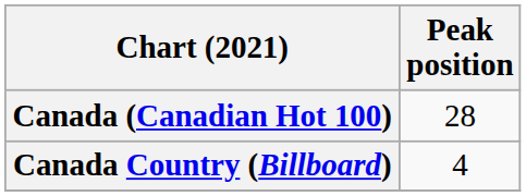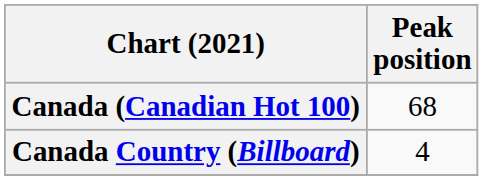 <table class="wikitable sortable plainrowheaders" style="text-align:center;">
 <tr>
 <th>Chart (2021)</th>
 <th>Peak <br> position</th>
 </tr>
 <tr>
 <th scope="row">Canada (<a href='#'>Canadian Hot 100</a>)</th>
-<td>28</td>
+<td>68</td>
 </tr>
 <tr>
 <th scope="row">Canada <a href='#'>Country</a> (<a href='#'><em>Billboard</em></a>)</th>
 <td>4</td>
 </tr>
 <tr>
 </tr>
 </table>
